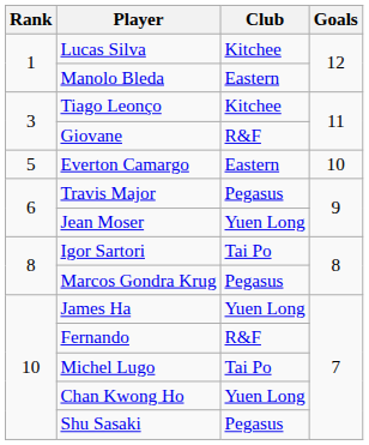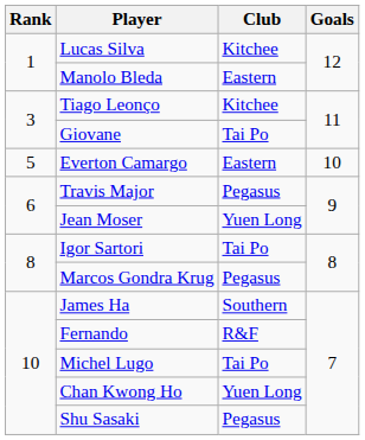 <table class="wikitable" style="text-align:center">
 <tr>
 <th>Rank</th>
 <th>Player</th>
 <th>Club</th>
 <th>Goals</th>
 </tr>
 <tr>
 <td rowspan="2">1</td>
 <td style="text-align:left;"> <a href='#'>Lucas Silva</a></td>
 <td style="text-align:left;"><a href='#'>Kitchee</a></td>
 <td rowspan="2">12</td>
 </tr>
 <tr>
 <td style="text-align:left;"> <a href='#'>Manolo Bleda</a></td>
 <td style="text-align:left;"><a href='#'>Eastern</a></td>
 </tr>
 <tr>
 <td rowspan="2">3</td>
 <td style="text-align:left;"> <a href='#'>Tiago Leonço</a></td>
 <td style="text-align:left;"><a href='#'>Kitchee</a></td>
 <td rowspan="2">11</td>
 </tr>
 <tr>
 <td style="text-align:left;"><a href='#'>Giovane</a></td>
-<td style="text-align:left;"><a href='#'>R&F</a></td>
+<td style="text-align:left;"><a href='#'>Tai Po</a></td>
 </tr>
 <tr>
 <td>5</td>
 <td style="text-align:left;"> <a href='#'>Everton Camargo</a></td>
 <td style="text-align:left;"><a href='#'>Eastern</a></td>
 <td>10</td>
 </tr>
 <tr>
 <td rowspan="2">6</td>
 <td style="text-align:left;"> <a href='#'>Travis Major</a></td>
 <td style="text-align:left;"><a href='#'>Pegasus</a></td>
 <td rowspan="2">9</td>
 </tr>
 <tr>
 <td style="text-align:left;"> <a href='#'>Jean Moser</a></td>
 <td style="text-align:left;"><a href='#'>Yuen Long</a></td>
 </tr>
 <tr>
 <td rowspan="2">8</td>
 <td style="text-align:left;"> <a href='#'>Igor Sartori</a></td>
 <td style="text-align:left;"><a href='#'>Tai Po</a></td>
 <td rowspan="2">8</td>
 </tr>
 <tr>
 <td style="text-align:left;"> <a href='#'>Marcos Gondra Krug</a></td>
 <td style="text-align:left;"><a href='#'>Pegasus</a></td>
 </tr>
 <tr>
 <td rowspan="5">10</td>
 <td style="text-align:left;"><a href='#'>James Ha</a></td>
-<td style="text-align:left;"><a href='#'>Yuen Long</a></td>
+<td style="text-align:left;"><a href='#'>Southern</a></td>
 <td rowspan="5">7</td>
 </tr>
 <tr>
 <td style="text-align:left;"> <a href='#'>Fernando</a></td>
 <td style="text-align:left;"><a href='#'>R&F</a></td>
 </tr>
 <tr>
 <td style="text-align:left;"> <a href='#'>Michel Lugo</a></td>
 <td style="text-align:left;"><a href='#'>Tai Po</a></td>
 </tr>
 <tr>
 <td style="text-align:left;"><a href='#'>Chan Kwong Ho</a></td>
 <td style="text-align:left;"><a href='#'>Yuen Long</a></td>
 </tr>
 <tr>
 <td style="text-align:left;"> <a href='#'>Shu Sasaki</a></td>
 <td style="text-align:left;"><a href='#'>Pegasus</a></td>
 </tr>
 </table>
